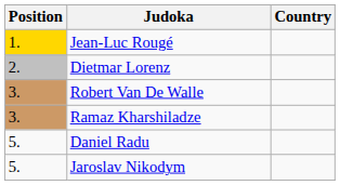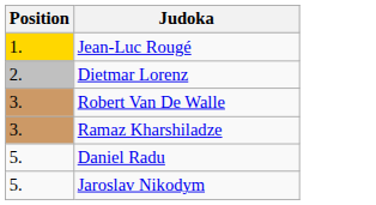 <table class=wikitable>
 <tr style="background:#ccc;">
 <th width=10>Position</th>
 <th width=200>Judoka</th>
-<th width=10>Country</th>
 </tr>
 <tr>
 <td bgcolor=gold>1.</td>
 <td><a href='#'>Jean-Luc Rougé</a></td>
-<td></td>
 </tr>
 <tr>
 <td style="background:silver;">2.</td>
 <td><a href='#'>Dietmar Lorenz</a></td>
-<td></td>
 </tr>
 <tr>
 <td style="background:#c96;">3.</td>
 <td><a href='#'>Robert Van De Walle</a></td>
-<td></td>
 </tr>
 <tr>
 <td style="background:#c96;">3.</td>
 <td><a href='#'>Ramaz Kharshiladze</a></td>
-<td></td>
 </tr>
 <tr>
 <td>5.</td>
 <td><a href='#'>Daniel Radu</a></td>
-<td></td>
 </tr>
 <tr>
 <td>5.</td>
 <td><a href='#'>Jaroslav Nikodym</a></td>
-<td></td>
 </tr>
 </table>
